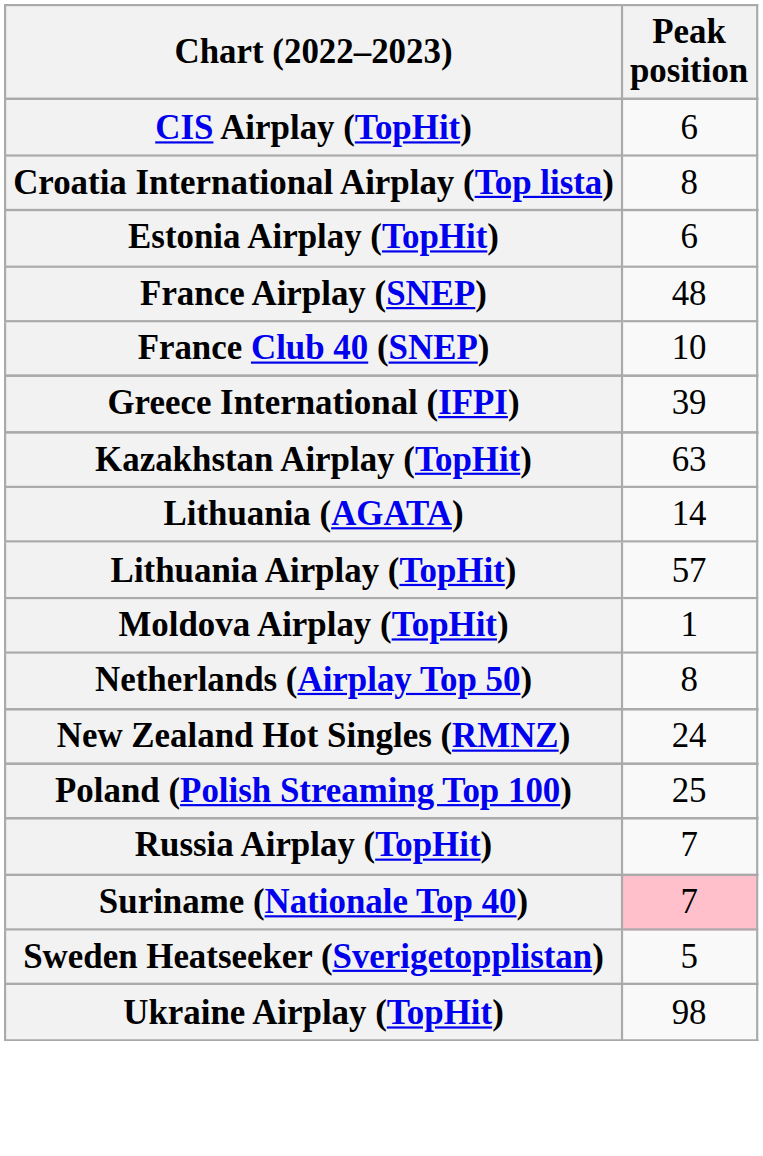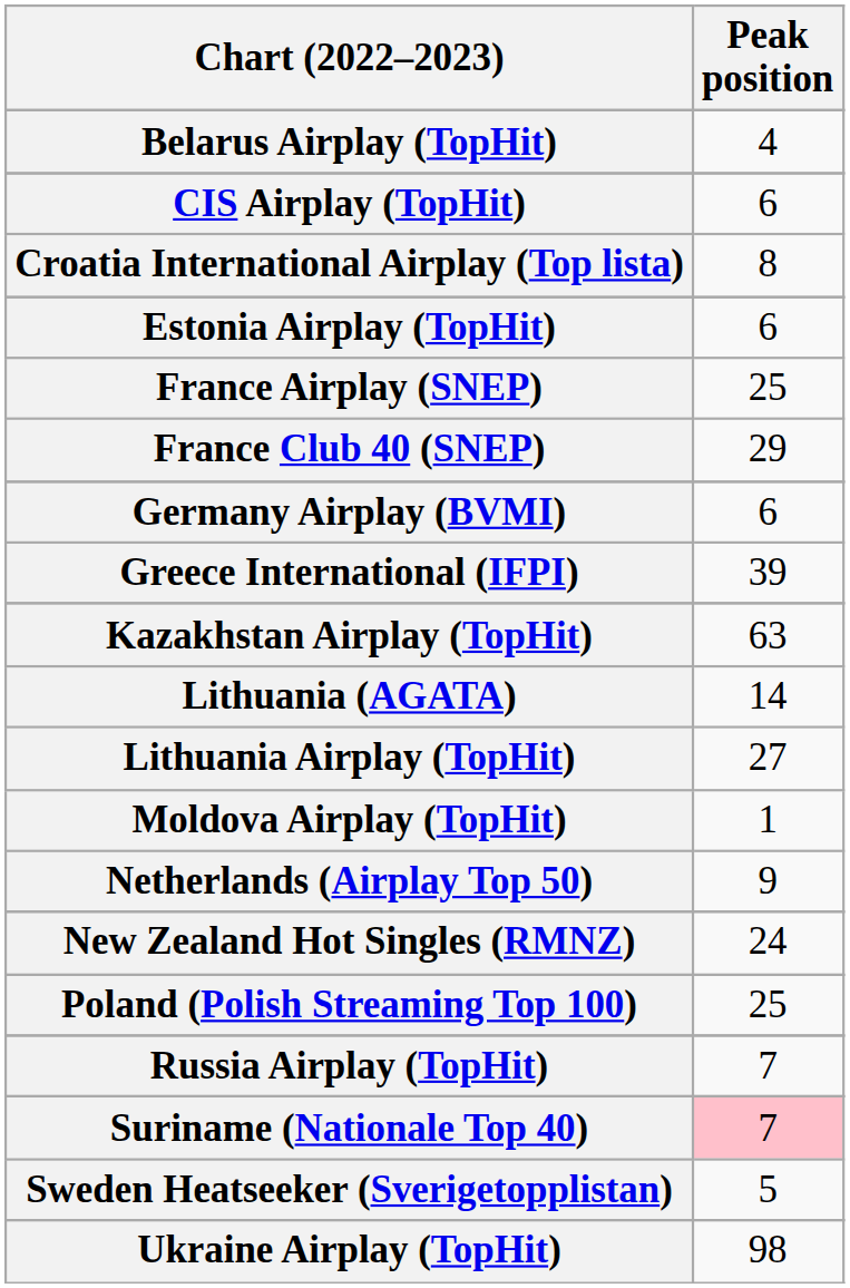 <table class="wikitable sortable plainrowheaders" style="text-align:center">
 <tr>
 <th scope="col">Chart (2022–2023)</th>
 <th scope="col">Peak<br>position</th>
 </tr>
 <tr>
+</tr>
+<tr>
+<th scope="row">Belarus Airplay (<a href='#'>TopHit</a>)</th>
+<td>4</td>
 </tr>
 <tr>
 </tr>
 <tr>
 </tr>
 <tr>
 </tr>
 <tr>
 <th scope="row"><a href='#'>CIS</a> Airplay (<a href='#'>TopHit</a>)</th>
 <td>6</td>
 </tr>
 <tr>
 <th scope="row">Croatia International Airplay (<a href='#'>Top lista</a>)</th>
 <td>8</td>
 </tr>
 <tr>
 </tr>
 <tr>
 </tr>
 <tr>
 <th scope="row">Estonia Airplay (<a href='#'>TopHit</a>)</th>
 <td>6</td>
 </tr>
 <tr>
 <th scope="row">France Airplay (<a href='#'>SNEP</a>)</th>
-<td>48</td>
+<td>25</td>
 </tr>
 <tr>
 <th scope="row">France <a href='#'>Club 40</a> (<a href='#'>SNEP</a>)</th>
-<td>10</td>
+<td>29</td>
 </tr>
 <tr>
+</tr>
+<tr>
+<th scope="row">Germany Airplay (<a href='#'>BVMI</a>)</th>
+<td>6</td>
 </tr>
 <tr>
 <th scope="row">Greece International (<a href='#'>IFPI</a>)</th>
 <td>39</td>
 </tr>
 <tr>
 </tr>
 <tr>
 </tr>
 <tr>
 </tr>
 <tr>
 </tr>
 <tr>
 <th scope="row">Kazakhstan Airplay (<a href='#'>TopHit</a>)</th>
 <td>63</td>
 </tr>
 <tr>
 <th scope="row">Lithuania (<a href='#'>AGATA</a>)</th>
 <td>14</td>
 </tr>
 <tr>
 <th scope="row">Lithuania Airplay (<a href='#'>TopHit</a>)</th>
-<td>57</td>
+<td>27</td>
 </tr>
 <tr>
 <th scope="row">Moldova Airplay (<a href='#'>TopHit</a>)</th>
 <td>1</td>
 </tr>
 <tr>
 <th scope="row">Netherlands (<a href='#'>Airplay Top 50</a>)</th>
-<td>8</td>
+<td>9</td>
 </tr>
 <tr>
 </tr>
 <tr>
 </tr>
 <tr>
 <th scope="row">New Zealand Hot Singles (<a href='#'>RMNZ</a>)</th>
 <td>24</td>
 </tr>
 <tr>
 </tr>
 <tr>
 <th scope="row">Poland (<a href='#'>Polish Streaming Top 100</a>)</th>
 <td>25</td>
 </tr>
 <tr>
 </tr>
 <tr>
 </tr>
 <tr>
 </tr>
 <tr>
 <th scope="row">Russia Airplay (<a href='#'>TopHit</a>)</th>
 <td>7</td>
 </tr>
 <tr>
 </tr>
 <tr>
 </tr>
 <tr>
 <th scope="row">Suriname (<a href='#'>Nationale Top 40</a>)</th>
 <td style="background: pink;">7</td>
 </tr>
 <tr>
 <th scope="row">Sweden Heatseeker (<a href='#'>Sverigetopplistan</a>)</th>
 <td>5</td>
 </tr>
 <tr>
 </tr>
 <tr>
 <th scope="row">Ukraine Airplay (<a href='#'>TopHit</a>)</th>
 <td>98</td>
 </tr>
 <tr>
 </tr>
 <tr>
 </tr>
 <tr>
 </tr>
 </table>
